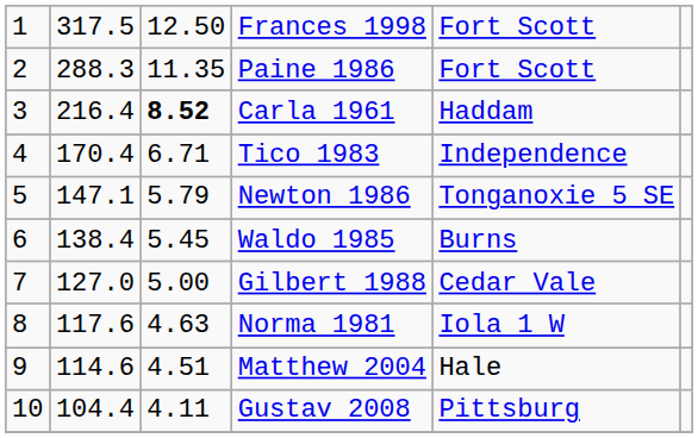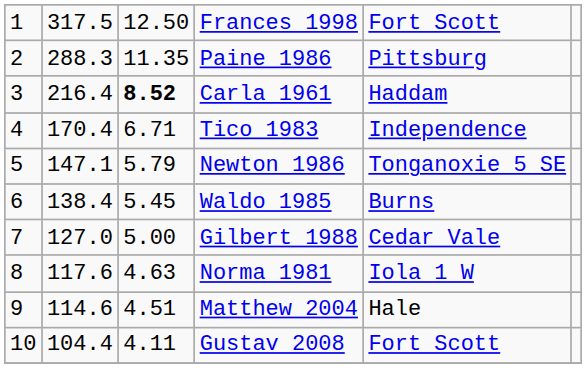 <table class="wikitable">
 <tr>
 <td>1</td>
 <td>317.5</td>
 <td>12.50</td>
 <td><a href='#'>Frances 1998</a></td>
 <td><a href='#'>Fort Scott</a></td>
 <td></td>
 </tr>
 <tr>
 <td>2</td>
 <td>288.3</td>
 <td>11.35</td>
 <td><a href='#'>Paine 1986</a></td>
-<td><a href='#'>Fort Scott</a></td>
+<td><a href='#'>Pittsburg</a></td>
 <td></td>
 </tr>
 <tr>
 <td>3</td>
 <td>216.4</td>
 <td><strong>8.52</strong></td>
 <td><a href='#'>Carla 1961</a></td>
 <td><a href='#'>Haddam</a></td>
 <td></td>
 </tr>
 <tr>
 <td>4</td>
 <td>170.4</td>
 <td>6.71</td>
 <td><a href='#'>Tico 1983</a></td>
 <td><a href='#'>Independence</a></td>
 <td></td>
 </tr>
 <tr>
 <td>5</td>
 <td>147.1</td>
 <td>5.79</td>
 <td><a href='#'>Newton 1986</a></td>
 <td><a href='#'>Tonganoxie 5 SE</a></td>
 <td></td>
 </tr>
 <tr>
 <td>6</td>
 <td>138.4</td>
 <td>5.45</td>
 <td><a href='#'>Waldo 1985</a></td>
 <td><a href='#'>Burns</a></td>
 <td></td>
 </tr>
 <tr>
 <td>7</td>
 <td>127.0</td>
 <td>5.00</td>
 <td><a href='#'>Gilbert 1988</a></td>
 <td><a href='#'>Cedar Vale</a></td>
 <td></td>
 </tr>
 <tr>
 <td>8</td>
 <td>117.6</td>
 <td>4.63</td>
 <td><a href='#'>Norma 1981</a></td>
 <td><a href='#'>Iola 1 W</a></td>
 <td></td>
 </tr>
 <tr>
 <td>9</td>
 <td>114.6</td>
 <td>4.51</td>
 <td><a href='#'>Matthew 2004</a></td>
 <td>Hale</td>
 <td></td>
 </tr>
 <tr>
 <td>10</td>
 <td>104.4</td>
 <td>4.11</td>
 <td><a href='#'>Gustav 2008</a></td>
-<td><a href='#'>Pittsburg</a></td>
+<td><a href='#'>Fort Scott</a></td>
 <td></td>
 </tr>
 <tr>
 </tr>
 </table>
